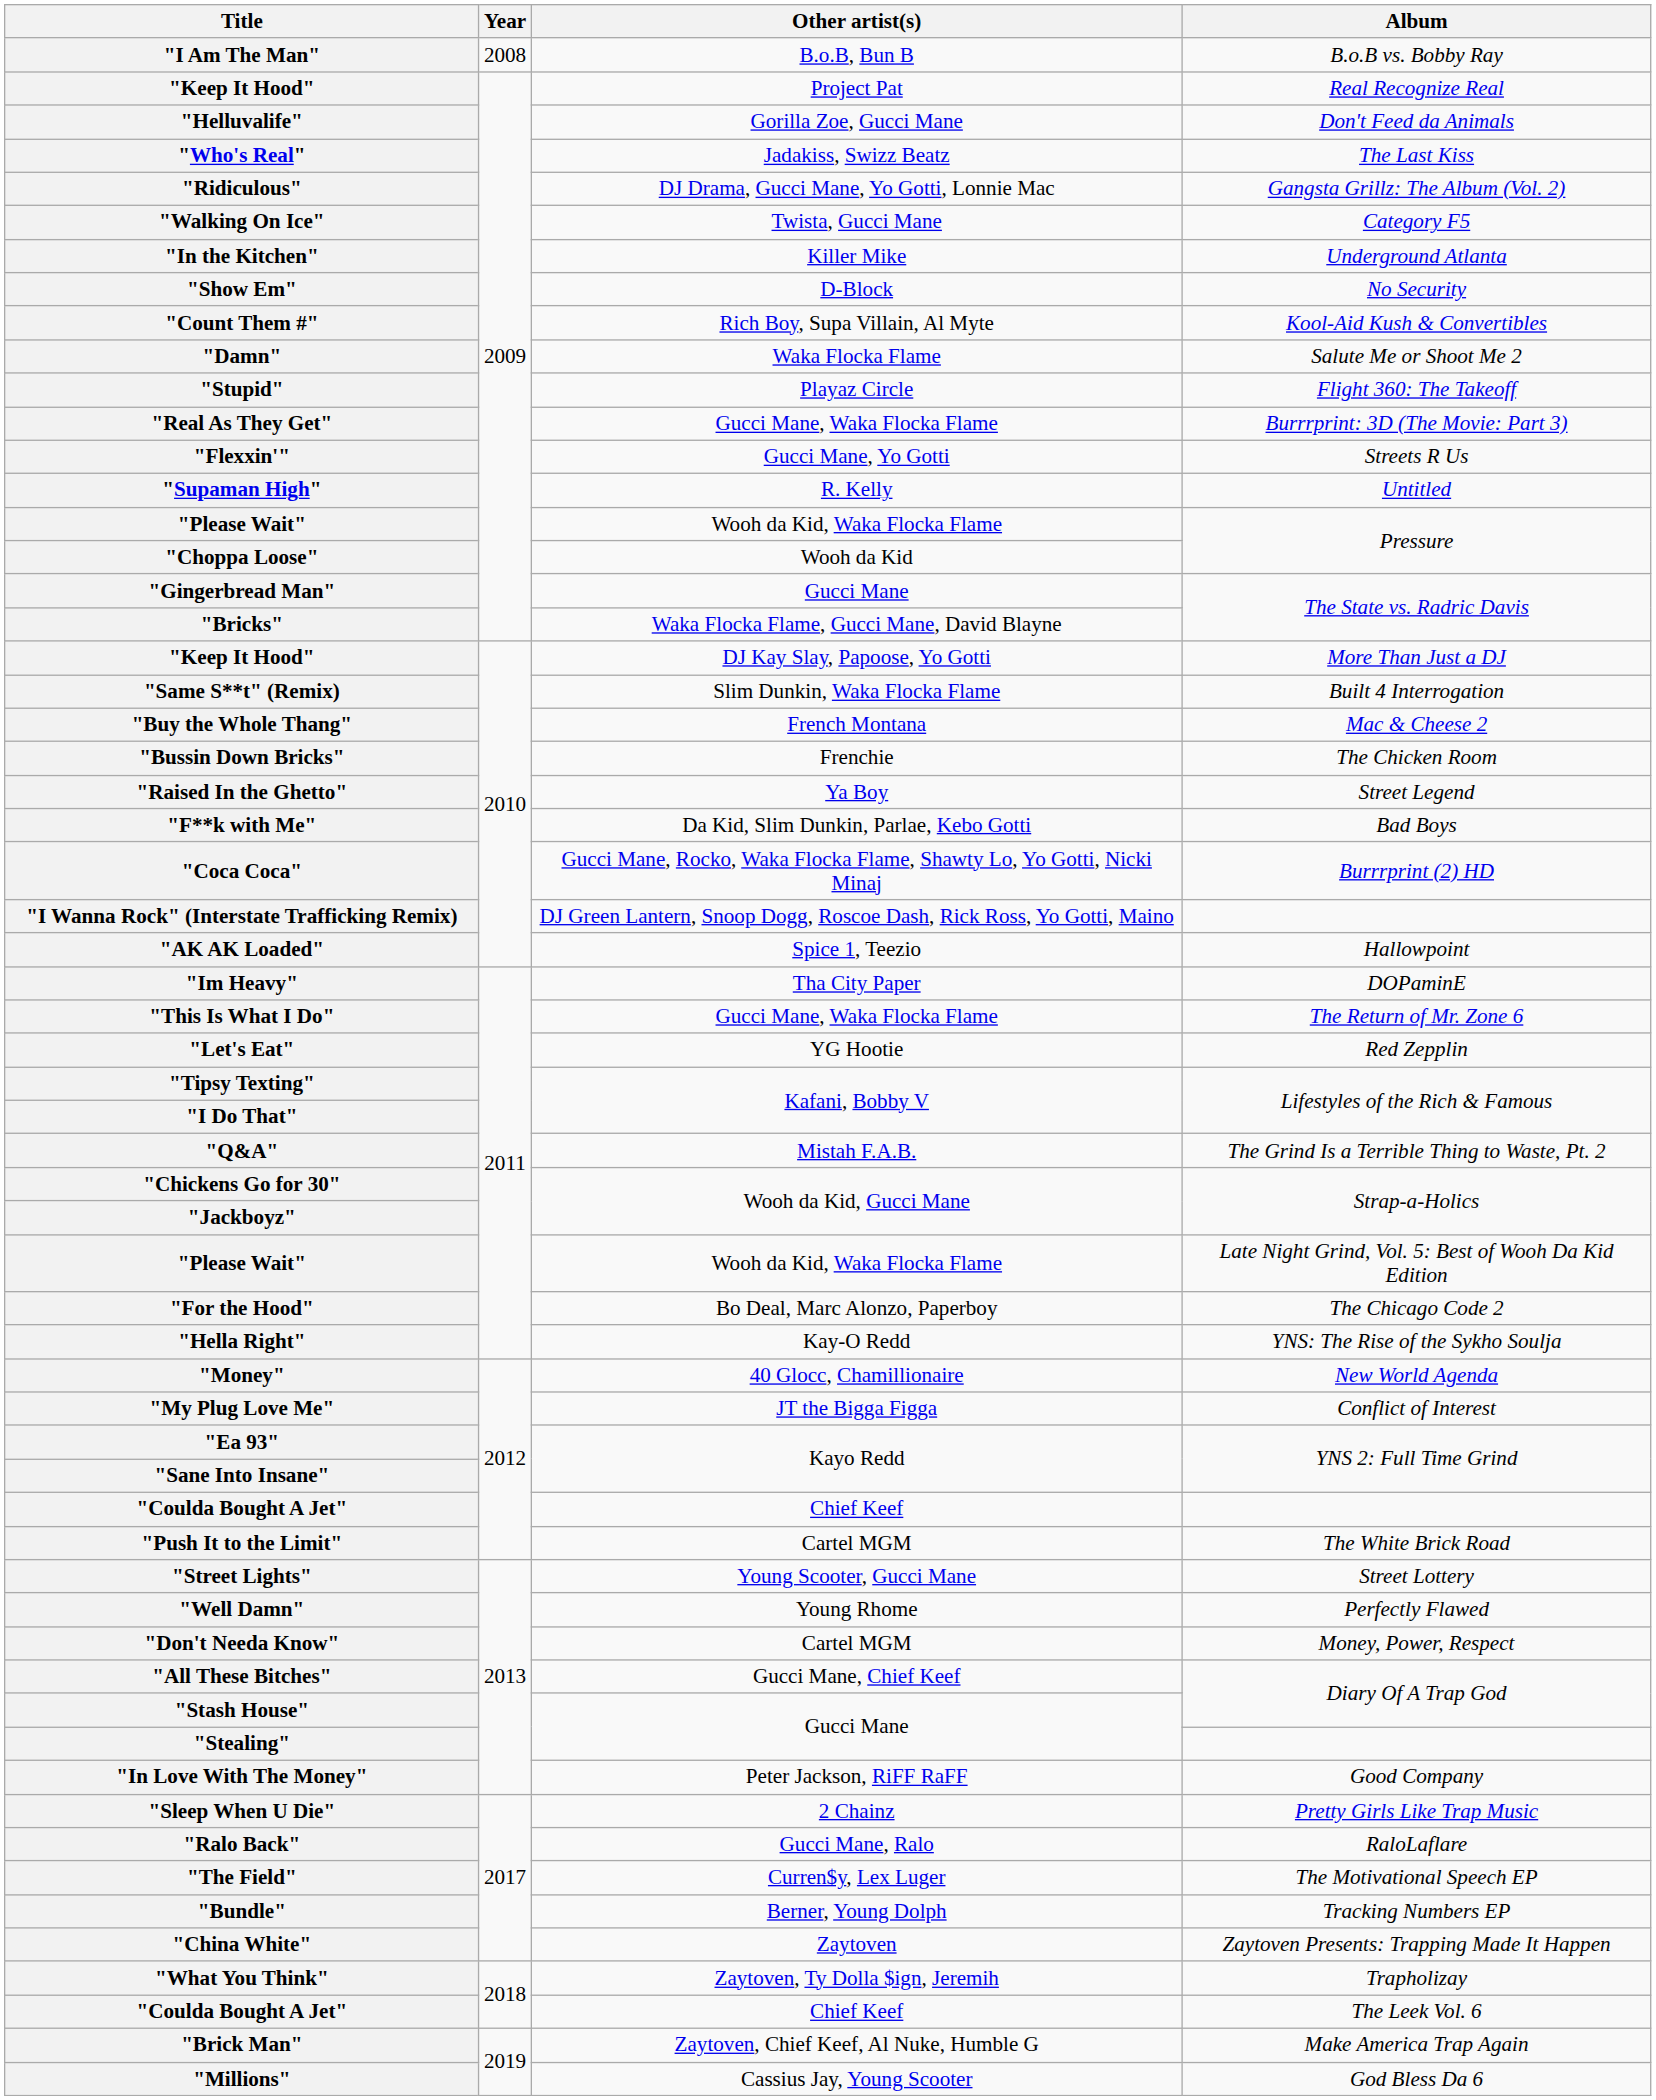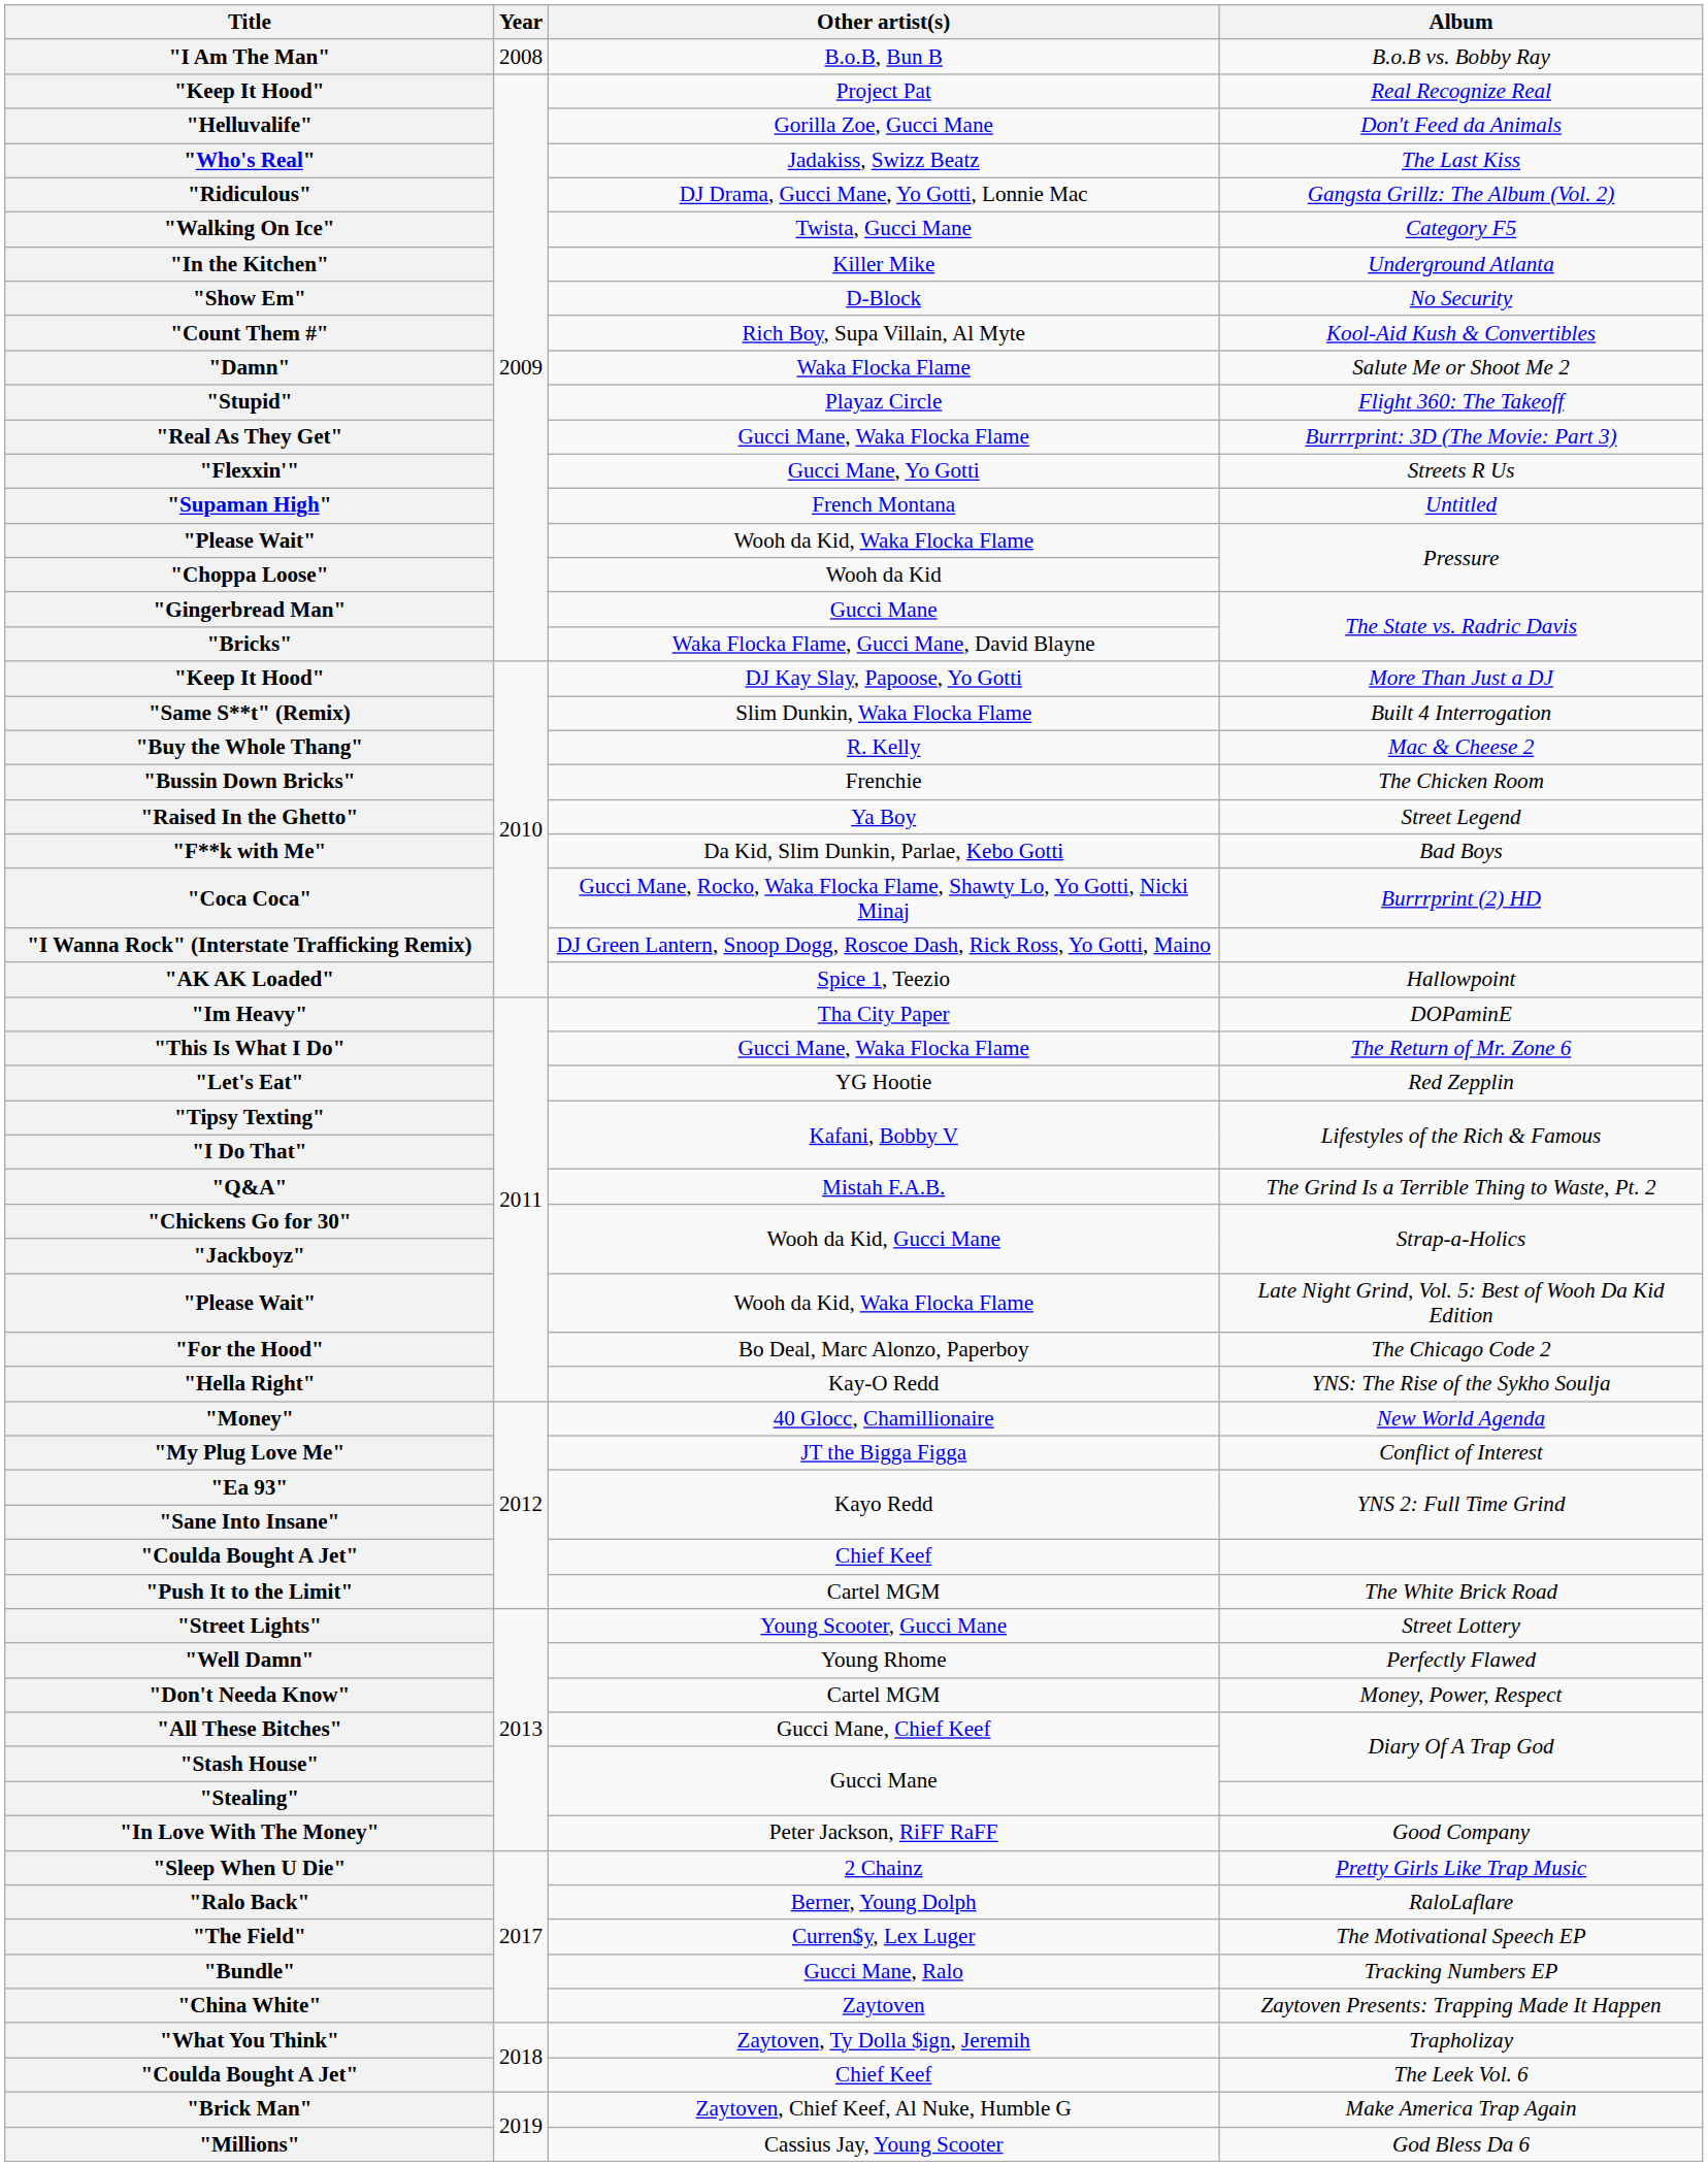 <table class="wikitable plainrowheaders" style="text-align:center;">
 <tr>
 <th scope="col" style="width:22em;">Title</th>
 <th scope="col">Year</th>
 <th scope="col">Other artist(s)</th>
 <th scope="col">Album</th>
 </tr>
 <tr>
 <th scope="row">"I Am The Man"</th>
 <td>2008</td>
 <td><a href='#'>B.o.B</a>, <a href='#'>Bun B</a></td>
 <td><em>B.o.B vs. Bobby Ray</em></td>
 </tr>
 <tr>
 <th scope="row">"Keep It Hood"</th>
 <td rowspan="17">2009</td>
 <td><a href='#'>Project Pat</a></td>
 <td><em><a href='#'>Real Recognize Real</a></em></td>
 </tr>
 <tr>
 <th scope="row">"Helluvalife"</th>
 <td><a href='#'>Gorilla Zoe</a>, <a href='#'>Gucci Mane</a></td>
 <td><em><a href='#'>Don't Feed da Animals</a></em></td>
 </tr>
 <tr>
 <th scope="row">"<a href='#'>Who's Real</a>"</th>
 <td><a href='#'>Jadakiss</a>, <a href='#'>Swizz Beatz</a></td>
 <td><em><a href='#'>The Last Kiss</a></em></td>
 </tr>
 <tr>
 <th scope="row">"Ridiculous"</th>
 <td><a href='#'>DJ Drama</a>, <a href='#'>Gucci Mane</a>, <a href='#'>Yo Gotti</a>, Lonnie Mac</td>
 <td><em><a href='#'>Gangsta Grillz: The Album (Vol. 2)</a></em></td>
 </tr>
 <tr>
 <th scope="row">"Walking On Ice"</th>
 <td><a href='#'>Twista</a>, <a href='#'>Gucci Mane</a></td>
 <td><em><a href='#'>Category F5</a></em></td>
 </tr>
 <tr>
 <th scope="row">"In the Kitchen"</th>
 <td><a href='#'>Killer Mike</a></td>
 <td><em><a href='#'>Underground Atlanta</a></em></td>
 </tr>
 <tr>
 <th scope="row">"Show Em"</th>
 <td><a href='#'>D-Block</a></td>
 <td><em><a href='#'>No Security</a></em></td>
 </tr>
 <tr>
 <th scope="row">"Count Them #"</th>
 <td><a href='#'>Rich Boy</a>, Supa Villain, Al Myte</td>
 <td><em><a href='#'>Kool-Aid Kush & Convertibles</a></em></td>
 </tr>
 <tr>
 <th scope="row">"Damn"</th>
 <td><a href='#'>Waka Flocka Flame</a></td>
 <td><em>Salute Me or Shoot Me 2</em></td>
 </tr>
 <tr>
 <th scope="row">"Stupid"</th>
 <td><a href='#'>Playaz Circle</a></td>
 <td><em><a href='#'>Flight 360: The Takeoff</a></em></td>
 </tr>
 <tr>
 <th scope="row">"Real As They Get"</th>
 <td><a href='#'>Gucci Mane</a>, <a href='#'>Waka Flocka Flame</a></td>
 <td><em><a href='#'>Burrrprint: 3D (The Movie: Part 3)</a></em></td>
 </tr>
 <tr>
 <th scope="row">"Flexxin'"</th>
 <td><a href='#'>Gucci Mane</a>, <a href='#'>Yo Gotti</a></td>
 <td><em>Streets R Us</em></td>
 </tr>
 <tr>
 <th scope="row">"<a href='#'>Supaman High</a>"</th>
-<td><a href='#'>R. Kelly</a></td>
+<td><a href='#'>French Montana</a></td>
 <td><em><a href='#'>Untitled</a></em></td>
 </tr>
 <tr>
 <th scope="row">"Please Wait"</th>
 <td>Wooh da Kid, <a href='#'>Waka Flocka Flame</a></td>
 <td rowspan="2"><em>Pressure</em></td>
 </tr>
 <tr>
 <th scope="row">"Choppa Loose"</th>
 <td>Wooh da Kid</td>
 </tr>
 <tr>
 <th scope="row">"Gingerbread Man"</th>
 <td><a href='#'>Gucci Mane</a></td>
 <td rowspan="2"><em><a href='#'>The State vs. Radric Davis</a></em></td>
 </tr>
 <tr>
 <th scope="row">"Bricks"</th>
 <td><a href='#'>Waka Flocka Flame</a>, <a href='#'>Gucci Mane</a>, David Blayne</td>
 </tr>
 <tr>
 <th scope="row">"Keep It Hood"</th>
 <td rowspan="9">2010</td>
 <td><a href='#'>DJ Kay Slay</a>, <a href='#'>Papoose</a>, <a href='#'>Yo Gotti</a></td>
 <td><em><a href='#'>More Than Just a DJ</a></em></td>
 </tr>
 <tr>
 <th scope="row">"Same S**t" (Remix)</th>
 <td>Slim Dunkin, <a href='#'>Waka Flocka Flame</a></td>
 <td><em>Built 4 Interrogation</em></td>
 </tr>
 <tr>
 <th scope="row">"Buy the Whole Thang"</th>
-<td><a href='#'>French Montana</a></td>
+<td><a href='#'>R. Kelly</a></td>
 <td><em><a href='#'>Mac & Cheese 2</a></em></td>
 </tr>
 <tr>
 <th scope="row">"Bussin Down Bricks"</th>
 <td>Frenchie</td>
 <td><em>The Chicken Room</em></td>
 </tr>
 <tr>
 <th scope="row">"Raised In the Ghetto"</th>
 <td><a href='#'>Ya Boy</a></td>
 <td><em>Street Legend</em></td>
 </tr>
 <tr>
 <th scope="row">"F**k with Me"</th>
 <td>Da Kid, Slim Dunkin, Parlae, <a href='#'>Kebo Gotti</a></td>
 <td><em>Bad Boys</em></td>
 </tr>
 <tr>
 <th scope="row">"Coca Coca"</th>
 <td><a href='#'>Gucci Mane</a>, <a href='#'>Rocko</a>, <a href='#'>Waka Flocka Flame</a>, <a href='#'>Shawty Lo</a>, <a href='#'>Yo Gotti</a>, <a href='#'>Nicki Minaj</a></td>
 <td><em><a href='#'>Burrrprint (2) HD</a></em></td>
 </tr>
 <tr>
 <th scope="row">"I Wanna Rock" (Interstate Trafficking Remix)</th>
 <td><a href='#'>DJ Green Lantern</a>, <a href='#'>Snoop Dogg</a>, <a href='#'>Roscoe Dash</a>, <a href='#'>Rick Ross</a>, <a href='#'>Yo Gotti</a>, <a href='#'>Maino</a></td>
 <td></td>
 </tr>
 <tr>
 <th scope="row">"AK AK Loaded"</th>
 <td><a href='#'>Spice 1</a>, Teezio</td>
 <td><em>Hallowpoint</em></td>
 </tr>
 <tr>
 <th scope="row">"Im Heavy"</th>
 <td rowspan="11">2011</td>
 <td><a href='#'>Tha City Paper</a></td>
 <td><em>DOPaminE</em></td>
 </tr>
 <tr>
 <th scope="row">"This Is What I Do"</th>
 <td><a href='#'>Gucci Mane</a>, <a href='#'>Waka Flocka Flame</a></td>
 <td><em><a href='#'>The Return of Mr. Zone 6</a></em></td>
 </tr>
 <tr>
 <th scope="row">"Let's Eat"</th>
 <td>YG Hootie</td>
 <td><em>Red Zepplin</em></td>
 </tr>
 <tr>
 <th scope="row">"Tipsy Texting"</th>
 <td rowspan="2"><a href='#'>Kafani</a>, <a href='#'>Bobby V</a></td>
 <td rowspan="2"><em>Lifestyles of the Rich & Famous</em></td>
 </tr>
 <tr>
 <th scope="row">"I Do That"</th>
 </tr>
 <tr>
 <th scope="row">"Q&A"</th>
 <td><a href='#'>Mistah F.A.B.</a></td>
 <td><em>The Grind Is a Terrible Thing to Waste, Pt. 2</em></td>
 </tr>
 <tr>
 <th scope="row">"Chickens Go for 30"</th>
 <td rowspan="2">Wooh da Kid, <a href='#'>Gucci Mane</a></td>
 <td rowspan="2"><em>Strap-a-Holics</em></td>
 </tr>
 <tr>
 <th scope="row">"Jackboyz"</th>
 </tr>
 <tr>
 <th scope="row">"Please Wait"</th>
 <td>Wooh da Kid, <a href='#'>Waka Flocka Flame</a></td>
 <td><em>Late Night Grind, Vol. 5: Best of Wooh Da Kid Edition</em></td>
 </tr>
 <tr>
 <th scope="row">"For the Hood"</th>
 <td>Bo Deal, Marc Alonzo, Paperboy</td>
 <td><em>The Chicago Code 2</em></td>
 </tr>
 <tr>
 <th scope="row">"Hella Right"</th>
 <td>Kay-O Redd</td>
 <td><em>YNS: The Rise of the Sykho Soulja</em></td>
 </tr>
 <tr>
 <th scope="row">"Money"</th>
 <td rowspan="6">2012</td>
 <td><a href='#'>40 Glocc</a>, <a href='#'>Chamillionaire</a></td>
 <td><em><a href='#'>New World Agenda</a></em></td>
 </tr>
 <tr>
 <th scope="row">"My Plug Love Me"</th>
 <td><a href='#'>JT the Bigga Figga</a></td>
 <td><em>Conflict of Interest</em></td>
 </tr>
 <tr>
 <th scope="row">"Ea 93"</th>
 <td rowspan="2">Kayo Redd</td>
 <td rowspan="2"><em>YNS 2: Full Time Grind</em></td>
 </tr>
 <tr>
 <th scope="row">"Sane Into Insane"</th>
 </tr>
 <tr>
 <th scope="row">"Coulda Bought A Jet"</th>
 <td><a href='#'>Chief Keef</a></td>
 <td></td>
 </tr>
 <tr>
 <th scope="row">"Push It to the Limit"</th>
 <td>Cartel MGM</td>
 <td><em>The White Brick Road</em></td>
 </tr>
 <tr>
 <th scope="row">"Street Lights"</th>
 <td rowspan="7">2013</td>
 <td><a href='#'>Young Scooter</a>, <a href='#'>Gucci Mane</a></td>
 <td><em>Street Lottery</em></td>
 </tr>
 <tr>
 <th scope="row">"Well Damn"</th>
 <td>Young Rhome</td>
 <td><em>Perfectly Flawed</em></td>
 </tr>
 <tr>
 <th scope="row">"Don't Needa Know"</th>
 <td>Cartel MGM</td>
 <td><em>Money, Power, Respect</em></td>
 </tr>
 <tr>
 <th scope="row">"All These Bitches"</th>
 <td>Gucci Mane, <a href='#'>Chief Keef</a></td>
 <td rowspan="2"><em>Diary Of A Trap God</em></td>
 </tr>
 <tr>
 <th scope="row">"Stash House"</th>
 <td rowspan="2">Gucci Mane</td>
 </tr>
 <tr>
 <th scope="row">"Stealing"</th>
 <td></td>
 </tr>
 <tr>
 <th scope="row">"In Love With The Money"</th>
 <td>Peter Jackson, <a href='#'>RiFF RaFF</a></td>
 <td><em>Good Company</em></td>
 </tr>
 <tr>
 <th scope="row">"Sleep When U Die"</th>
 <td rowspan="5">2017</td>
 <td><a href='#'>2 Chainz</a></td>
 <td><em><a href='#'>Pretty Girls Like Trap Music</a></em></td>
 </tr>
 <tr>
 <th scope="row">"Ralo Back"</th>
-<td><a href='#'>Gucci Mane</a>, <a href='#'>Ralo</a></td>
+<td><a href='#'>Berner</a>, <a href='#'>Young Dolph</a></td>
 <td><em>RaloLaflare</em></td>
 </tr>
 <tr>
 <th scope="row">"The Field"</th>
 <td><a href='#'>Curren$y</a>, <a href='#'>Lex Luger</a></td>
 <td><em>The Motivational Speech EP</em></td>
 </tr>
 <tr>
 <th scope="row">"Bundle"</th>
-<td><a href='#'>Berner</a>, <a href='#'>Young Dolph</a></td>
+<td><a href='#'>Gucci Mane</a>, <a href='#'>Ralo</a></td>
 <td><em>Tracking Numbers EP</em></td>
 </tr>
 <tr>
 <th scope="row">"China White"</th>
 <td><a href='#'>Zaytoven</a></td>
 <td><em>Zaytoven Presents: Trapping Made It Happen</em></td>
 </tr>
 <tr>
 <th scope="row">"What You Think"</th>
 <td rowspan="2">2018</td>
 <td><a href='#'>Zaytoven</a>, <a href='#'>Ty Dolla $ign</a>, <a href='#'>Jeremih</a></td>
 <td><em>Trapholizay</em></td>
 </tr>
 <tr>
 <th scope="row">"Coulda Bought A Jet"</th>
 <td><a href='#'>Chief Keef</a></td>
 <td><em>The Leek Vol. 6</em></td>
 </tr>
 <tr>
 <th scope="row">"Brick Man"</th>
 <td rowspan="2">2019</td>
 <td><a href='#'>Zaytoven</a>, Chief Keef, Al Nuke, Humble G</td>
 <td><em>Make America Trap Again</em></td>
 </tr>
 <tr>
 <th scope="row">"Millions"</th>
 <td>Cassius Jay, <a href='#'>Young Scooter</a></td>
 <td><em>God Bless Da 6</em></td>
 </tr>
 </table>
